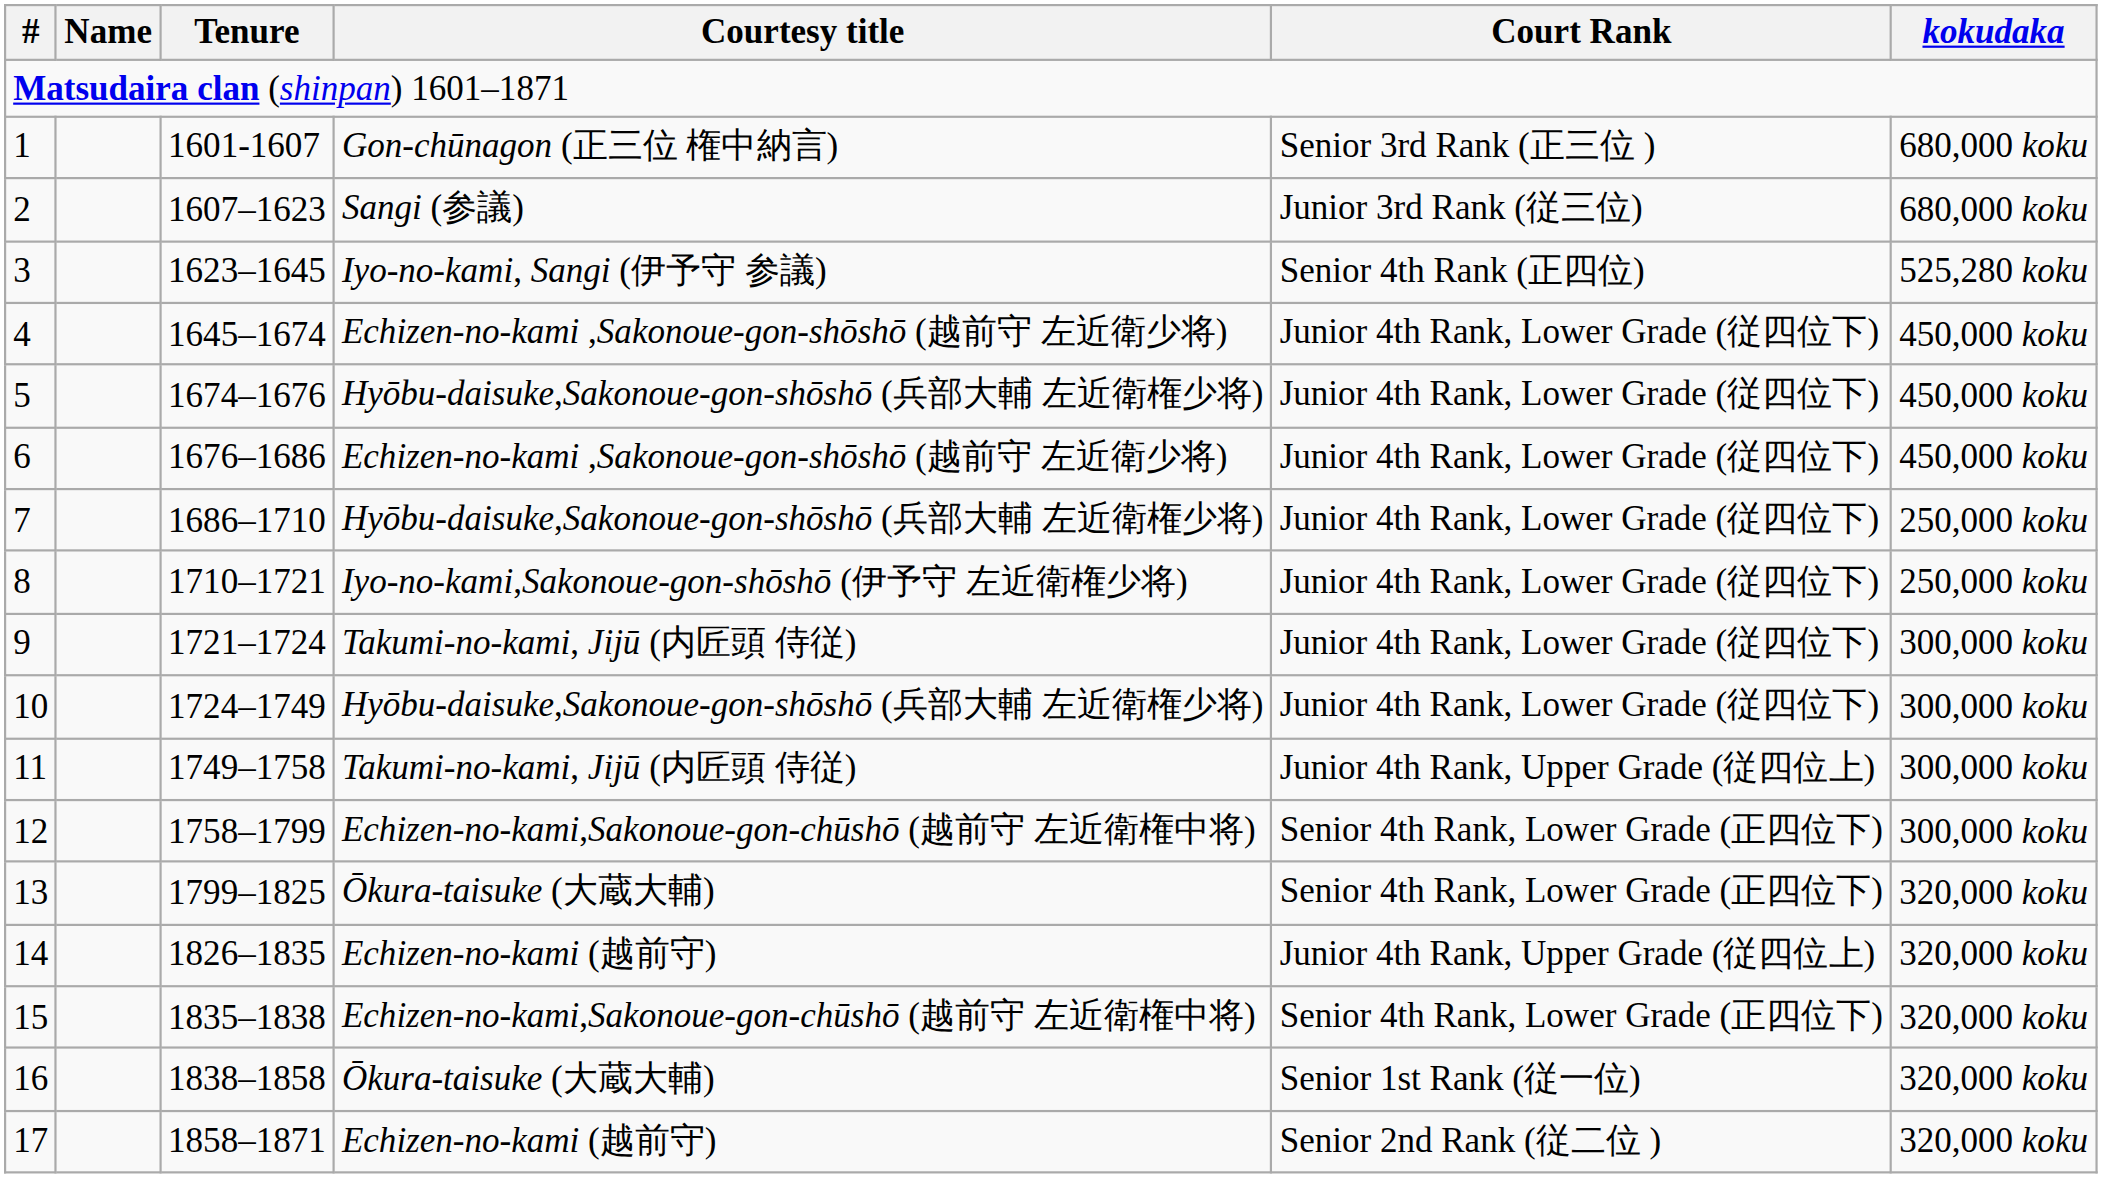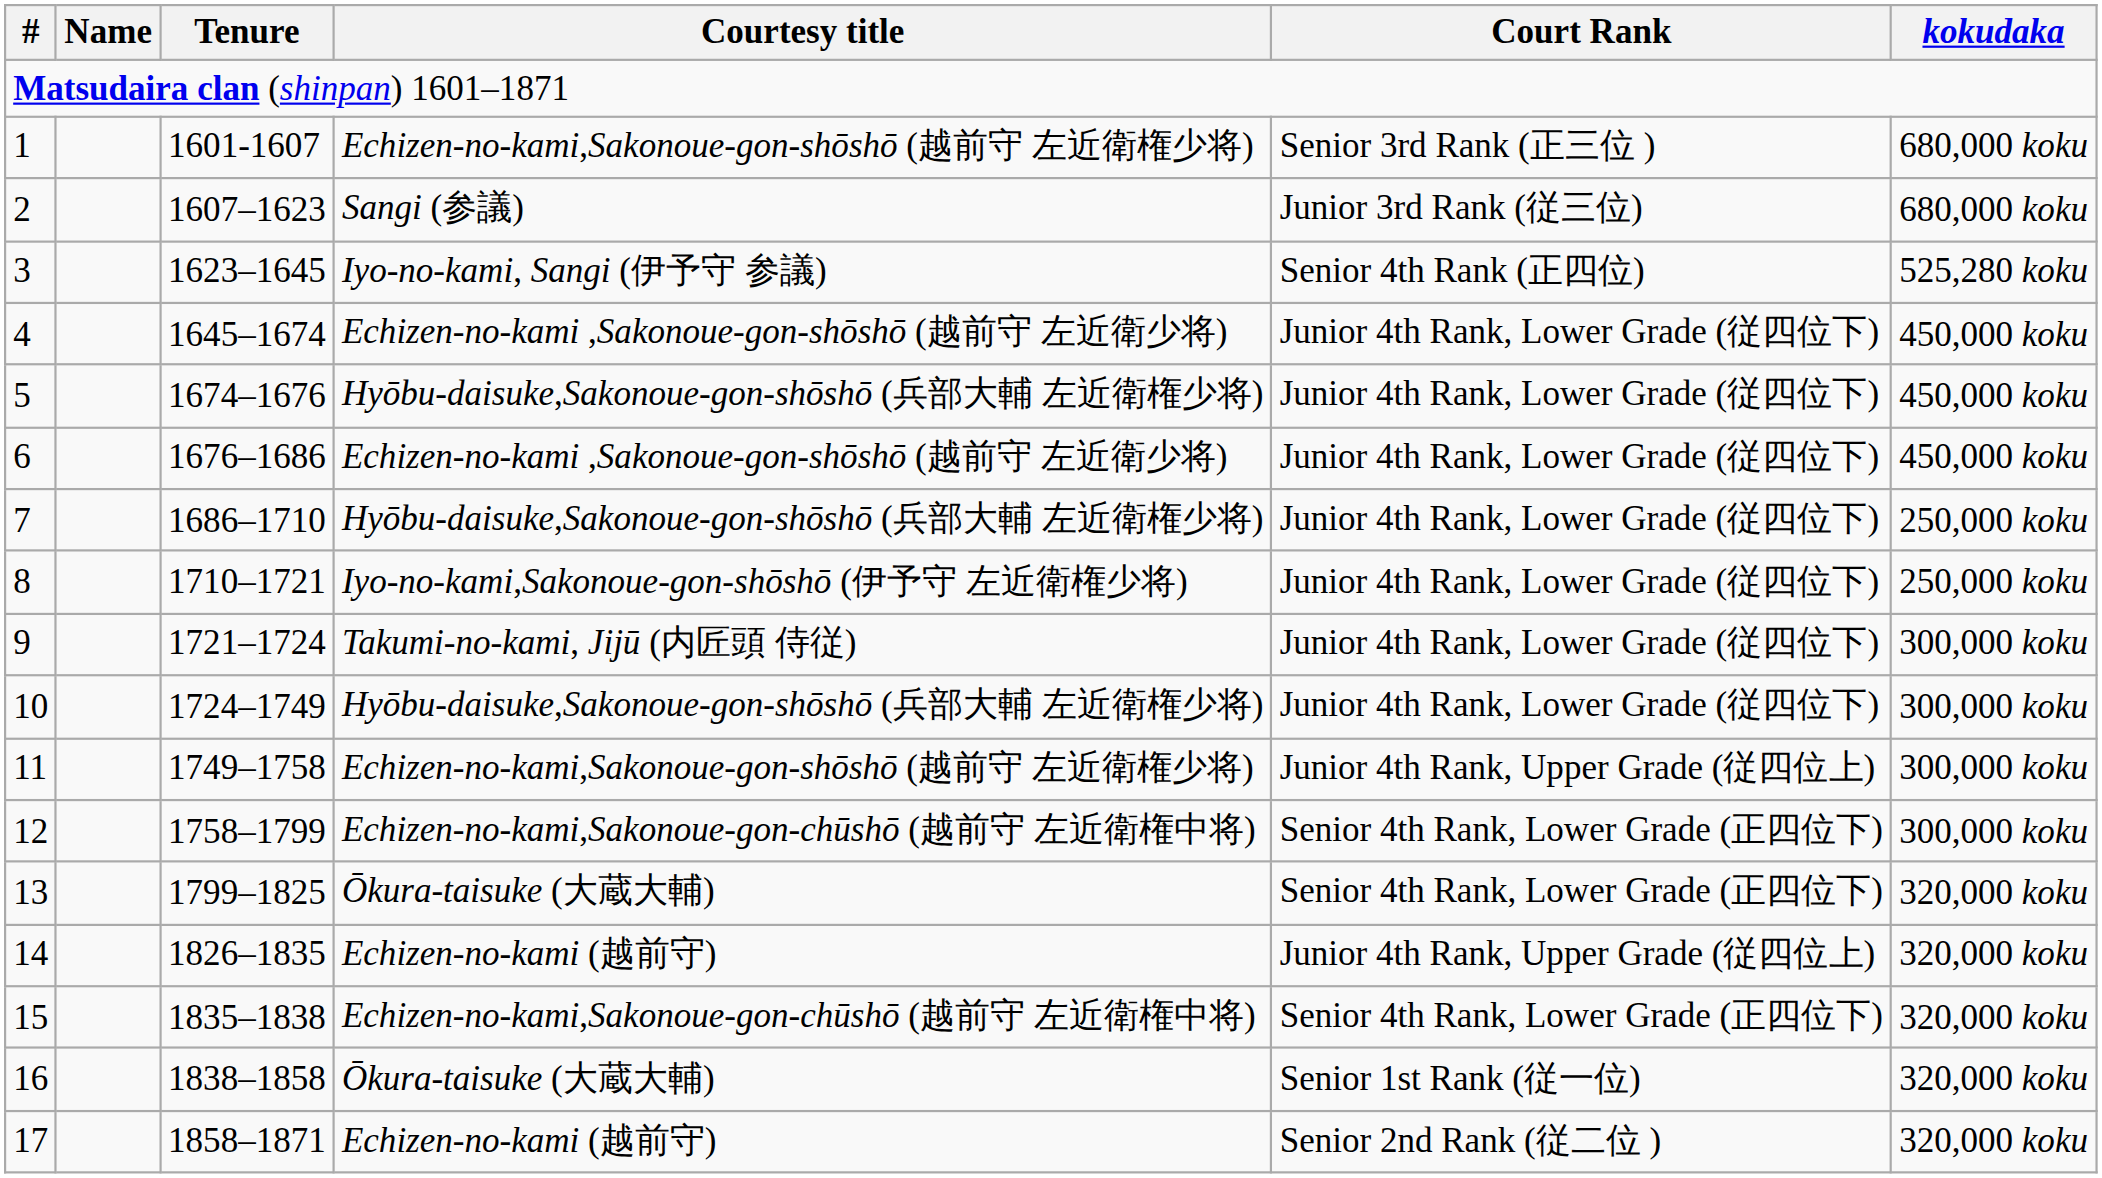 <table class=wikitable>
 <tr>
 <th>#</th>
 <th>Name</th>
 <th>Tenure</th>
 <th>Courtesy title</th>
 <th>Court Rank</th>
 <th><em><a href='#'>kokudaka</a></em></th>
 </tr>
 <tr>
 <td colspan=6> <strong><a href='#'>Matsudaira clan</a></strong> (<em><a href='#'>shinpan</a></em>) 1601–1871</td>
 </tr>
 <tr>
 <td>1</td>
 <td></td>
 <td>1601-1607</td>
-<td><em>Gon-chūnagon</em> (正三位 権中納言)</td>
+<td><em>Echizen-no-kami</em>,<em>Sakonoue-gon-shōshō</em>  (越前守 左近衛権少将)</td>
 <td>Senior 3rd Rank (正三位 )</td>
 <td>680,000 <em>koku</em></td>
 </tr>
 <tr>
 <td>2</td>
 <td></td>
 <td>1607–1623</td>
 <td><em>Sangi</em> (参議)</td>
 <td>Junior 3rd Rank (従三位)</td>
 <td>680,000 <em>koku</em></td>
 </tr>
 <tr>
 <td>3</td>
 <td></td>
 <td>1623–1645</td>
 <td><em>Iyo-no-kami</em>, <em>Sangi</em> (伊予守 参議)</td>
 <td>Senior 4th Rank (正四位)</td>
 <td>525,280 <em>koku</em></td>
 </tr>
 <tr>
 <td>4</td>
 <td></td>
 <td>1645–1674</td>
 <td><em>Echizen-no-kami</em> ,<em>Sakonoue-gon-shōshō</em> (越前守 左近衛少将)</td>
 <td>Junior 4th Rank, Lower Grade (従四位下)</td>
 <td>450,000 <em>koku</em></td>
 </tr>
 <tr>
 <td>5</td>
 <td></td>
 <td>1674–1676</td>
 <td><em>Hyōbu-daisuke</em>,<em>Sakonoue-gon-shōshō</em>  (兵部大輔 左近衛権少将)</td>
 <td>Junior 4th Rank, Lower Grade (従四位下)</td>
 <td>450,000 <em>koku</em></td>
 </tr>
 <tr>
 <td>6</td>
 <td></td>
 <td>1676–1686</td>
 <td><em>Echizen-no-kami</em> ,<em>Sakonoue-gon-shōshō</em> (越前守 左近衛少将)</td>
 <td>Junior 4th Rank, Lower Grade (従四位下)</td>
 <td>450,000 <em>koku</em></td>
 </tr>
 <tr>
 <td>7</td>
 <td></td>
 <td>1686–1710</td>
 <td><em>Hyōbu-daisuke</em>,<em>Sakonoue-gon-shōshō</em>  (兵部大輔 左近衛権少将)</td>
 <td>Junior 4th Rank, Lower Grade (従四位下)</td>
 <td>250,000 <em>koku</em></td>
 </tr>
 <tr>
 <td>8</td>
 <td></td>
 <td>1710–1721</td>
 <td><em>Iyo-no-kami</em>,<em>Sakonoue-gon-shōshō</em>  (伊予守 左近衛権少将)</td>
 <td>Junior 4th Rank, Lower Grade (従四位下)</td>
 <td>250,000 <em>koku</em></td>
 </tr>
 <tr>
 <td>9</td>
 <td></td>
 <td>1721–1724</td>
 <td><em>Takumi-no-kami</em>, <em>Jijū</em> (内匠頭 侍従)</td>
 <td>Junior 4th Rank, Lower Grade (従四位下)</td>
 <td>300,000 <em>koku</em></td>
 </tr>
 <tr>
 <td>10</td>
 <td></td>
 <td>1724–1749</td>
 <td><em>Hyōbu-daisuke</em>,<em>Sakonoue-gon-shōshō</em>  (兵部大輔 左近衛権少将)</td>
 <td>Junior 4th Rank, Lower Grade (従四位下)</td>
 <td>300,000 <em>koku</em></td>
 </tr>
 <tr>
 <td>11</td>
 <td></td>
 <td>1749–1758</td>
-<td><em>Takumi-no-kami</em>, <em>Jijū</em> (内匠頭 侍従)</td>
+<td><em>Echizen-no-kami</em>,<em>Sakonoue-gon-shōshō</em>  (越前守 左近衛権少将)</td>
 <td>Junior 4th Rank, Upper Grade (従四位上)</td>
 <td>300,000 <em>koku</em></td>
 </tr>
 <tr>
 <td>12</td>
 <td></td>
 <td>1758–1799</td>
 <td><em>Echizen-no-kami</em>,<em>Sakonoue-gon-chūshō</em>  (越前守 左近衛権中将)</td>
 <td>Senior 4th Rank, Lower Grade (正四位下)</td>
 <td>300,000 <em>koku</em></td>
 </tr>
 <tr>
 <td>13</td>
 <td></td>
 <td>1799–1825</td>
 <td><em>Ōkura-taisuke</em> (大蔵大輔)</td>
 <td>Senior 4th Rank, Lower Grade (正四位下)</td>
 <td>320,000 <em>koku</em></td>
 </tr>
 <tr>
 <td>14</td>
 <td></td>
 <td>1826–1835</td>
 <td><em>Echizen-no-kami</em>  (越前守)</td>
 <td>Junior 4th Rank, Upper Grade (従四位上)</td>
 <td>320,000 <em>koku</em></td>
 </tr>
 <tr>
 <td>15</td>
 <td></td>
 <td>1835–1838</td>
 <td><em>Echizen-no-kami</em>,<em>Sakonoue-gon-chūshō</em>  (越前守 左近衛権中将)</td>
 <td>Senior 4th Rank, Lower Grade (正四位下)</td>
 <td>320,000 <em>koku</em></td>
 </tr>
 <tr>
 <td>16</td>
 <td></td>
 <td>1838–1858</td>
 <td><em>Ōkura-taisuke</em> (大蔵大輔)</td>
 <td>Senior 1st Rank (従一位)</td>
 <td>320,000 <em>koku</em></td>
 </tr>
 <tr>
 <td>17</td>
 <td></td>
 <td>1858–1871</td>
 <td><em>Echizen-no-kami</em>  (越前守)</td>
 <td>Senior 2nd Rank (従二位 )</td>
 <td>320,000 <em>koku</em></td>
 </tr>
 </table>
